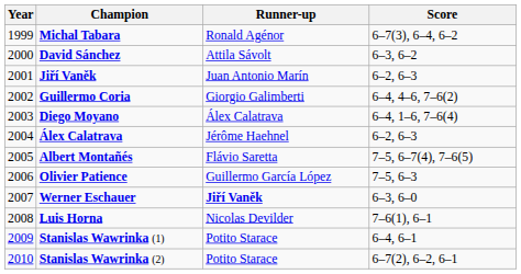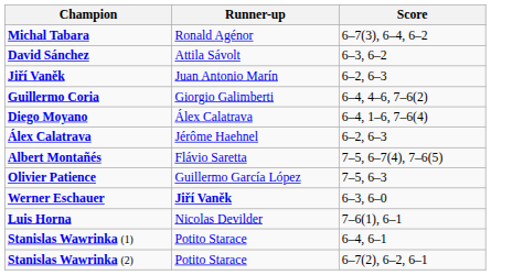 <table class="wikitable">
 <tr>
-<th>Year</th>
 <th width="200">Champion</th>
 <th width="200">Runner-up</th>
 <th width="175">Score</th>
 </tr>
 <tr>
-<td>1999</td>
 <td> <strong><a href='#'>Michal Tabara</a></strong></td>
 <td> <a href='#'>Ronald Agénor</a></td>
 <td>6–7(3), 6–4, 6–2</td>
 </tr>
 <tr>
-<td>2000</td>
 <td> <strong><a href='#'>David Sánchez</a></strong></td>
 <td> <a href='#'>Attila Sávolt</a></td>
 <td>6–3, 6–2</td>
 </tr>
 <tr>
-<td>2001</td>
 <td> <strong><a href='#'>Jiří Vaněk</a></strong></td>
 <td> <a href='#'>Juan Antonio Marín</a></td>
 <td>6–2, 6–3</td>
 </tr>
 <tr>
-<td>2002</td>
 <td> <strong><a href='#'>Guillermo Coria</a></strong></td>
 <td> <a href='#'>Giorgio Galimberti</a></td>
 <td>6–4, 4–6, 7–6(2)</td>
 </tr>
 <tr>
-<td>2003</td>
 <td> <strong><a href='#'>Diego Moyano</a></strong></td>
 <td> <a href='#'>Álex Calatrava</a></td>
 <td>6–4, 1–6, 7–6(4)</td>
 </tr>
 <tr>
-<td>2004</td>
 <td> <strong><a href='#'>Álex Calatrava</a></strong></td>
 <td> <a href='#'>Jérôme Haehnel</a></td>
 <td>6–2, 6–3</td>
 </tr>
 <tr>
-<td>2005</td>
 <td> <strong><a href='#'>Albert Montañés</a></strong></td>
 <td> <a href='#'>Flávio Saretta</a></td>
 <td>7–5, 6–7(4), 7–6(5)</td>
 </tr>
 <tr>
-<td>2006</td>
 <td> <strong><a href='#'>Olivier Patience</a></strong></td>
 <td> <a href='#'>Guillermo García López</a></td>
 <td>7–5, 6–3</td>
 </tr>
 <tr>
-<td>2007</td>
 <td> <strong><a href='#'>Werner Eschauer</a></strong></td>
 <td><strong> <a href='#'>Jiří Vaněk</a></strong></td>
 <td>6–3, 6–0</td>
 </tr>
 <tr>
-<td>2008</td>
 <td> <strong><a href='#'>Luis Horna</a></strong></td>
 <td> <a href='#'>Nicolas Devilder</a></td>
 <td>7–6(1), 6–1</td>
 </tr>
 <tr>
-<td><a href='#'>2009</a></td>
 <td> <strong><a href='#'>Stanislas Wawrinka</a></strong> <small>(1)</small></td>
 <td> <a href='#'>Potito Starace</a></td>
 <td>6–4, 6–1</td>
 </tr>
 <tr>
-<td><a href='#'>2010</a></td>
 <td> <strong><a href='#'>Stanislas Wawrinka</a></strong> <small>(2)</small></td>
 <td> <a href='#'>Potito Starace</a></td>
 <td>6–7(2), 6–2, 6–1</td>
 </tr>
 </table>
